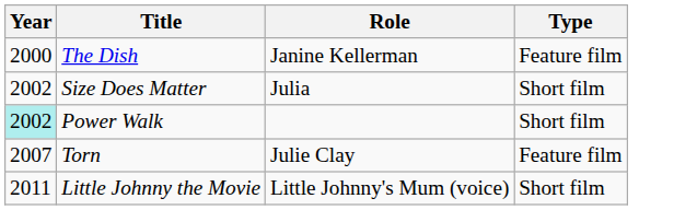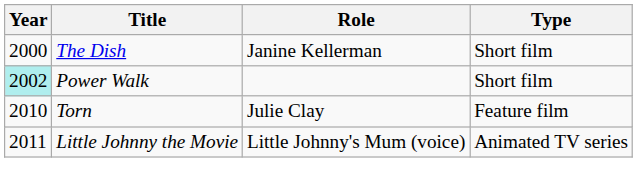 <table class=wikitable>
 <tr>
 <th>Year</th>
 <th>Title</th>
 <th>Role</th>
 <th>Type</th>
 </tr>
 <tr>
 <td>2000</td>
 <td><em><a href='#'>The Dish</a></em></td>
 <td>Janine Kellerman</td>
-<td>Feature film</td>
-</tr>
-<tr>
-<td>2002</td>
-<td><em>Size Does Matter</em></td>
-<td>Julia</td>
 <td>Short film</td>
 </tr>
 <tr>
 <td style="background: paleturquoise;">2002</td>
 <td><em>Power Walk</em></td>
 <td></td>
 <td>Short film</td>
 </tr>
 <tr>
-<td>2007</td>
+<td>2010</td>
 <td><em>Torn</em></td>
 <td>Julie Clay</td>
 <td>Feature film</td>
 </tr>
 <tr>
 <td>2011</td>
 <td><em>Little Johnny the Movie</em></td>
 <td>Little Johnny's Mum (voice)</td>
-<td>Short film</td>
+<td>Animated TV series</td>
 </tr>
 </table>
